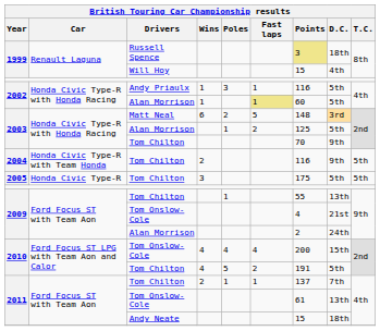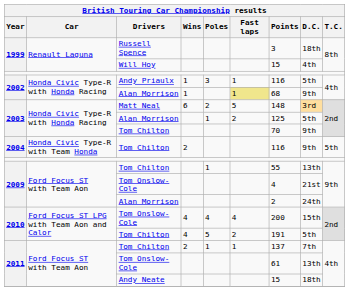 <table class="wikitable collapsible collapsed" style="font-size:95%; width:550px">
 <tr>
 <th colspan=9><a href='#'>British Touring Car Championship</a> results</th>
 </tr>
 <tr>
 <th>Year</th>
 <th>Car</th>
 <th>Drivers</th>
 <th>Wins</th>
 <th>Poles</th>
 <th>Fast laps</th>
 <th>Points</th>
 <th>D.C.</th>
 <th>T.C.</th>
 </tr>
 <tr>
 <th rowspan=2><strong><a href='#'>1999</a></strong></th>
 <td rowspan=2><a href='#'>Renault Laguna</a></td>
 <td> <a href='#'>Russell Spence</a></td>
 <td></td>
 <td></td>
 <td></td>
-<td style="background: khaki;">3</td>
+<td>3</td>
 <td>18th</td>
 <td rowspan=2>8th</td>
 </tr>
 <tr>
 <td> <a href='#'>Will Hoy</a></td>
 <td></td>
 <td></td>
 <td></td>
 <td>15</td>
 <td>4th</td>
 </tr>
 <tr>
 <td colspan=9></td>
 </tr>
 <tr>
 <th rowspan=2><strong><a href='#'>2002</a></strong></th>
 <td rowspan=2><a href='#'>Honda Civic</a> Type-R<br> with <a href='#'>Honda</a> Racing</td>
 <td> <a href='#'>Andy Priaulx</a></td>
 <td>1</td>
 <td>3</td>
 <td>1</td>
 <td>116</td>
 <td>5th</td>
 <td rowspan=2>4th</td>
 </tr>
 <tr>
 <td> <a href='#'>Alan Morrison</a></td>
 <td>1</td>
 <td></td>
 <td style="background: khaki;">1</td>
-<td>60</td>
-<td>5th</td>
+<td>68</td>
+<td>9th</td>
 </tr>
 <tr>
 <th rowspan=3><strong><a href='#'>2003</a></strong></th>
 <td rowspan=3><a href='#'>Honda Civic</a> Type-R<br> with <a href='#'>Honda</a> Racing</td>
 <td> <a href='#'>Matt Neal</a></td>
 <td>6</td>
 <td>2</td>
 <td>5</td>
 <td>148</td>
 <td style="background:#FFDF9F;">3rd</td>
 <td rowspan=3 style="background:#DFDFDF;">2nd</td>
 </tr>
 <tr>
 <td> <a href='#'>Alan Morrison</a></td>
 <td></td>
 <td>1</td>
 <td>2</td>
 <td>125</td>
 <td>5th</td>
 </tr>
 <tr>
 <td> <a href='#'>Tom Chilton</a></td>
 <td></td>
 <td></td>
 <td></td>
 <td>70</td>
 <td>9th</td>
 </tr>
 <tr>
 <th><strong><a href='#'>2004</a></strong></th>
 <td><a href='#'>Honda Civic</a> Type-R<br> with Team <a href='#'>Honda</a></td>
 <td> <a href='#'>Tom Chilton</a></td>
 <td>2</td>
 <td></td>
 <td></td>
 <td>116</td>
 <td>9th</td>
-<td>5th</td>
-</tr>
-<tr>
-<th><strong><a href='#'>2005</a></strong></th>
-<td><a href='#'>Honda Civic</a> Type-R</td>
-<td> <a href='#'>Tom Chilton</a></td>
-<td>3</td>
-<td></td>
-<td></td>
-<td>175</td>
-<td>5th</td>
 <td>5th</td>
 </tr>
 <tr>
 <td colspan=9></td>
 </tr>
 <tr>
 <th rowspan=3><strong><a href='#'>2009</a></strong></th>
 <td rowspan=3><a href='#'>Ford Focus ST</a><br>with Team Aon</td>
 <td> <a href='#'>Tom Chilton</a></td>
 <td></td>
 <td>1</td>
 <td></td>
 <td>55</td>
 <td>13th</td>
 <td rowspan=3>9th</td>
 </tr>
 <tr>
 <td> <a href='#'>Tom Onslow-Cole</a></td>
 <td></td>
 <td></td>
 <td></td>
 <td>4</td>
 <td>21st</td>
 </tr>
 <tr>
 <td> <a href='#'>Alan Morrison</a></td>
 <td></td>
 <td></td>
 <td></td>
 <td>2</td>
 <td>24th</td>
 </tr>
 <tr>
 <th rowspan=2><strong><a href='#'>2010</a></strong></th>
 <td rowspan=2><a href='#'>Ford Focus ST LPG</a><br>with Team Aon and <a href='#'>Calor</a></td>
 <td> <a href='#'>Tom Onslow-Cole</a></td>
 <td>4</td>
 <td>4</td>
 <td>4</td>
 <td>200</td>
 <td>15th</td>
 <td rowspan=2 style="background:#DFDFDF;">2nd</td>
 </tr>
 <tr>
 <td> <a href='#'>Tom Chilton</a></td>
 <td>4</td>
 <td>5</td>
 <td>2</td>
 <td>191</td>
 <td>5th</td>
 </tr>
 <tr>
 <th rowspan=3><strong><a href='#'>2011</a></strong></th>
 <td rowspan=3><a href='#'>Ford Focus ST</a><br>with Team Aon</td>
 <td> <a href='#'>Tom Chilton</a></td>
 <td>2</td>
 <td>1</td>
 <td>1</td>
 <td>137</td>
 <td>7th</td>
 <td rowspan=3>4th</td>
 </tr>
 <tr>
 <td> <a href='#'>Tom Onslow-Cole</a></td>
 <td></td>
 <td></td>
 <td></td>
 <td>61</td>
 <td>13th</td>
 </tr>
 <tr>
 <td> <a href='#'>Andy Neate</a></td>
 <td></td>
 <td></td>
 <td></td>
 <td>15</td>
 <td>18th</td>
 </tr>
 <tr>
 </tr>
 </table>
